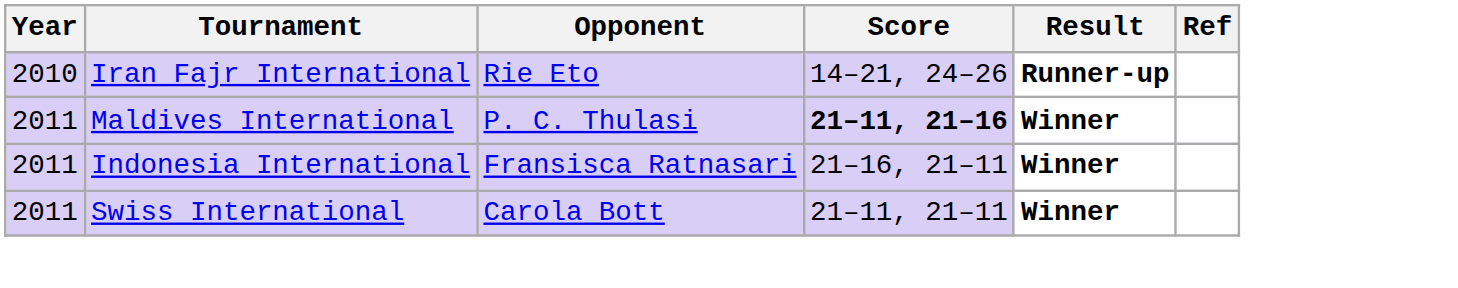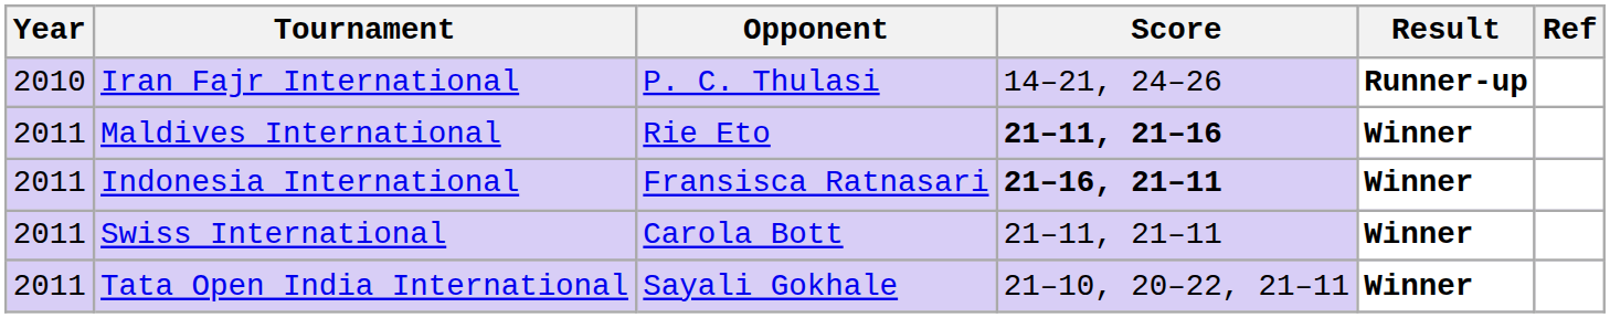 <table class="sortable wikitable" style="font-size: 90%;">
 <tr>
 <th>Year</th>
 <th>Tournament</th>
 <th>Opponent</th>
 <th>Score</th>
 <th>Result</th>
 <th>Ref</th>
 </tr>
 <tr style="background:#D8CEF6">
 <td align="center">2010</td>
 <td align="left"><a href='#'>Iran Fajr International</a></td>
-<td align="left"> <a href='#'>Rie Eto</a></td>
+<td align="left"> <a href='#'>P. C. Thulasi</a></td>
 <td align="left">14–21, 24–26</td>
 <td style="text-align:left; background:white"> <strong>Runner-up</strong></td>
 <td style="text-align:center; background:white"></td>
 </tr>
 <tr style="background:#D8CEF6">
 <td align="center">2011</td>
 <td align="left"><a href='#'>Maldives International</a></td>
-<td align="left"> <a href='#'>P. C. Thulasi</a></td>
+<td align="left"> <a href='#'>Rie Eto</a></td>
 <td align="left"><strong>21–11, 21–16</strong></td>
 <td style="text-align:left; background:white"> <strong>Winner</strong></td>
 <td style="text-align:center; background:white"></td>
 </tr>
 <tr style="background:#D8CEF6">
 <td align="center">2011</td>
 <td align="left"><a href='#'>Indonesia International</a></td>
 <td align="left"> <a href='#'>Fransisca Ratnasari</a></td>
-<td align="left">21–16, 21–11</td>
+<td align="left"><strong>21–16, 21–11</strong></td>
 <td style="text-align:left; background:white"> <strong>Winner</strong></td>
 <td style="text-align:center; background:white"></td>
 </tr>
 <tr style="background:#D8CEF6">
 <td align="center">2011</td>
 <td align="left"><a href='#'>Swiss International</a></td>
 <td align="left"> <a href='#'>Carola Bott</a></td>
 <td align="left">21–11, 21–11</td>
 <td style="text-align:left; background:white"> <strong>Winner</strong></td>
 <td style="text-align:center; background:white"></td>
 </tr>
+<tr style="background:#D8CEF6">
+<td align="center">2011</td>
+<td align="left"><a href='#'>Tata Open India International</a></td>
+<td align="left"> <a href='#'>Sayali Gokhale</a></td>
+<td align="left">21–10, 20–22, 21–11</td>
+<td style="text-align:left; background:white"> <strong>Winner</strong></td>
+<td style="text-align:center; background:white"></td>
+</tr>
 </table>
